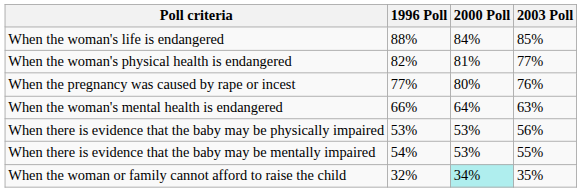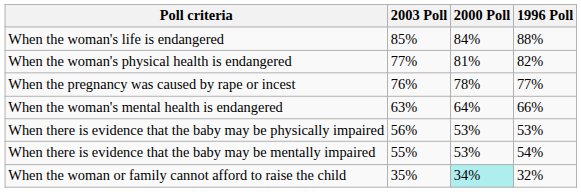 <table class="wikitable" style="margin:1em auto;">
 <tr>
 <th>Poll criteria</th>
+<th>2003 Poll</th>
+<th>2000 Poll</th>
 <th>1996 Poll</th>
-<th>2000 Poll</th>
-<th>2003 Poll</th>
 </tr>
 <tr>
 <td>When the woman's life is endangered</td>
+<td>85%</td>
+<td>84%</td>
 <td>88%</td>
-<td>84%</td>
-<td>85%</td>
 </tr>
 <tr>
 <td>When the woman's physical health is endangered</td>
+<td>77%</td>
+<td>81%</td>
 <td>82%</td>
-<td>81%</td>
+</tr>
+<tr>
+<td>When the pregnancy was caused by rape or incest</td>
+<td>76%</td>
+<td>78%</td>
 <td>77%</td>
 </tr>
 <tr>
-<td>When the pregnancy was caused by rape or incest</td>
-<td>77%</td>
-<td>80%</td>
-<td>76%</td>
-</tr>
-<tr>
 <td>When the woman's mental health is endangered</td>
+<td>63%</td>
+<td>64%</td>
 <td>66%</td>
-<td>64%</td>
-<td>63%</td>
 </tr>
 <tr>
 <td>When there is evidence that the baby may be physically impaired</td>
+<td>56%</td>
 <td>53%</td>
 <td>53%</td>
-<td>56%</td>
 </tr>
 <tr>
 <td>When there is evidence that the baby may be mentally impaired</td>
+<td>55%</td>
+<td>53%</td>
 <td>54%</td>
-<td>53%</td>
-<td>55%</td>
 </tr>
 <tr>
 <td>When the woman or family cannot afford to raise the child</td>
+<td>35%</td>
+<td style="background: paleturquoise;">34%</td>
 <td>32%</td>
-<td style="background: paleturquoise;">34%</td>
-<td>35%</td>
 </tr>
 </table>
